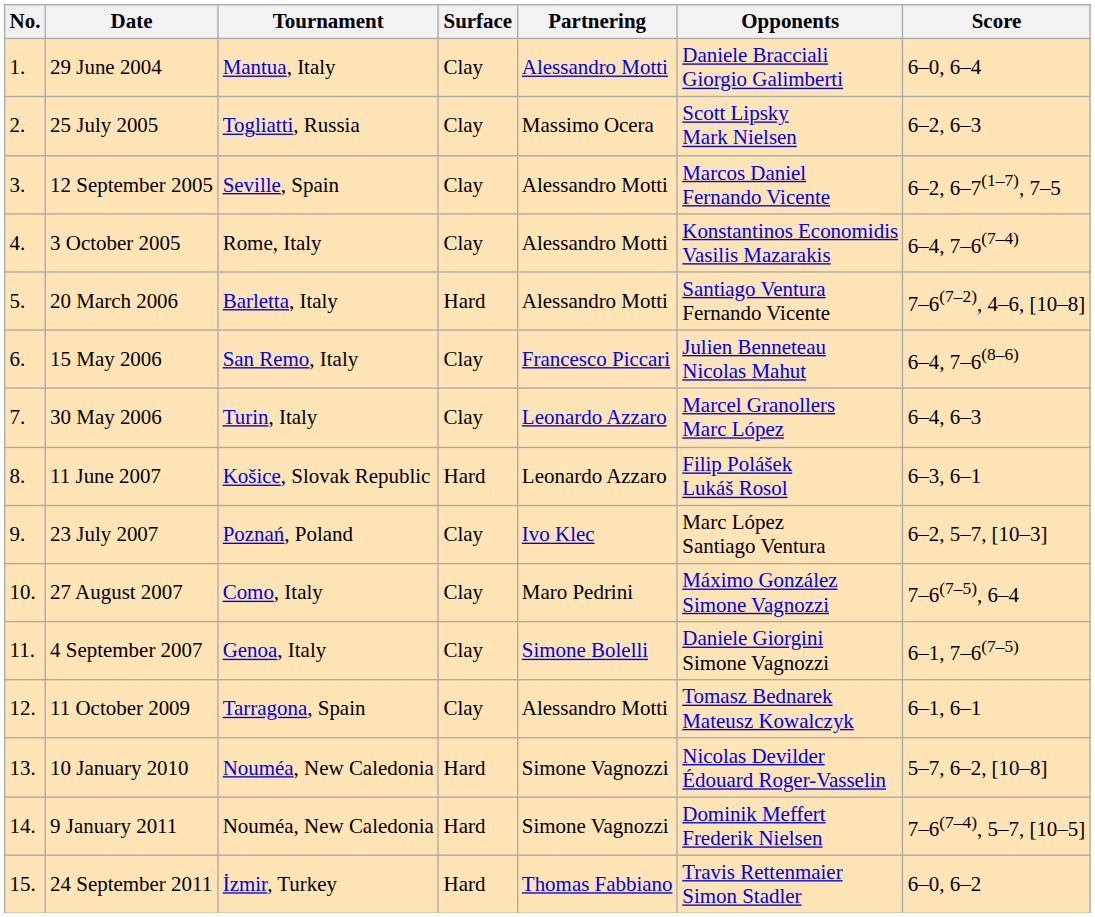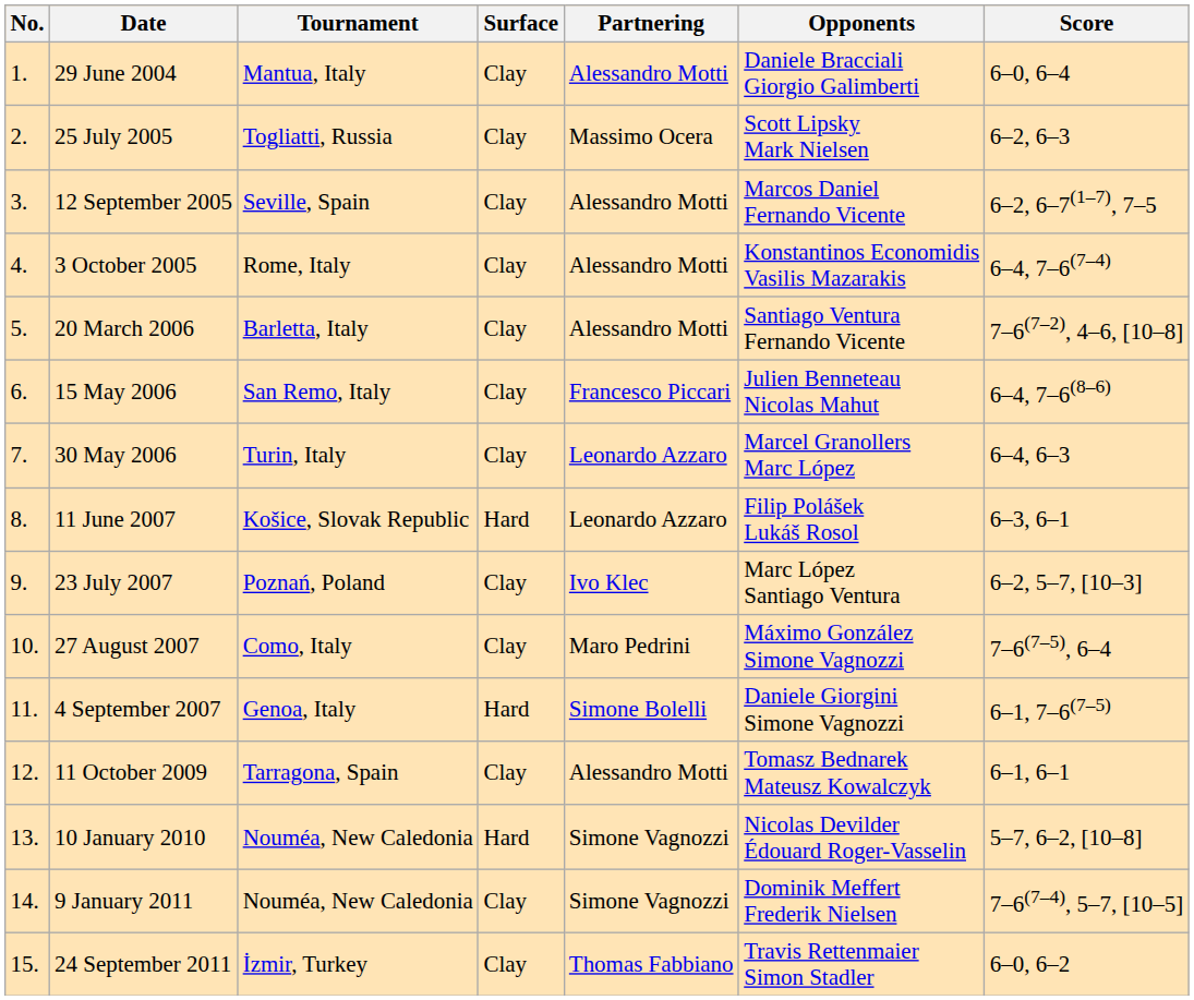 <table class="sortable wikitable" style=font-size:97%;background:moccasin>
 <tr>
 <th>No.</th>
 <th>Date</th>
 <th>Tournament</th>
 <th>Surface</th>
 <th>Partnering</th>
 <th>Opponents</th>
 <th>Score</th>
 </tr>
 <tr>
 <td>1.</td>
 <td>29 June 2004</td>
 <td><a href='#'>Mantua</a>, Italy</td>
 <td>Clay</td>
 <td> <a href='#'>Alessandro Motti</a></td>
 <td> <a href='#'>Daniele Bracciali</a><br> <a href='#'>Giorgio Galimberti</a></td>
 <td>6–0, 6–4</td>
 </tr>
 <tr>
 <td>2.</td>
 <td>25 July 2005</td>
 <td><a href='#'>Togliatti</a>, Russia</td>
 <td>Clay</td>
 <td> Massimo Ocera</td>
 <td> <a href='#'>Scott Lipsky</a><br> <a href='#'>Mark Nielsen</a></td>
 <td>6–2, 6–3</td>
 </tr>
 <tr>
 <td>3.</td>
 <td>12 September 2005</td>
 <td><a href='#'>Seville</a>, Spain</td>
 <td>Clay</td>
 <td> Alessandro Motti</td>
 <td> <a href='#'>Marcos Daniel</a><br> <a href='#'>Fernando Vicente</a></td>
 <td>6–2, 6–7<sup>(1–7)</sup>, 7–5</td>
 </tr>
 <tr>
 <td>4.</td>
 <td>3 October 2005</td>
 <td>Rome, Italy</td>
 <td>Clay</td>
 <td> Alessandro Motti</td>
 <td> <a href='#'>Konstantinos Economidis</a><br> <a href='#'>Vasilis Mazarakis</a></td>
 <td>6–4, 7–6<sup>(7–4)</sup></td>
 </tr>
 <tr>
 <td>5.</td>
 <td>20 March 2006</td>
 <td><a href='#'>Barletta</a>, Italy</td>
-<td>Hard</td>
+<td>Clay</td>
 <td> Alessandro Motti</td>
 <td> <a href='#'>Santiago Ventura</a><br> Fernando Vicente</td>
 <td>7–6<sup>(7–2)</sup>, 4–6, [10–8]</td>
 </tr>
 <tr>
 <td>6.</td>
 <td>15 May 2006</td>
 <td><a href='#'>San Remo</a>, Italy</td>
 <td>Clay</td>
 <td> <a href='#'>Francesco Piccari</a></td>
 <td> <a href='#'>Julien Benneteau</a><br> <a href='#'>Nicolas Mahut</a></td>
 <td>6–4, 7–6<sup>(8–6)</sup></td>
 </tr>
 <tr>
 <td>7.</td>
 <td>30 May 2006</td>
 <td><a href='#'>Turin</a>, Italy</td>
 <td>Clay</td>
 <td> <a href='#'>Leonardo Azzaro</a></td>
 <td> <a href='#'>Marcel Granollers</a><br> <a href='#'>Marc López</a></td>
 <td>6–4, 6–3</td>
 </tr>
 <tr>
 <td>8.</td>
 <td>11 June 2007</td>
 <td><a href='#'>Košice</a>, Slovak Republic</td>
 <td>Hard</td>
 <td> Leonardo Azzaro</td>
 <td> <a href='#'>Filip Polášek</a><br> <a href='#'>Lukáš Rosol</a></td>
 <td>6–3, 6–1</td>
 </tr>
 <tr>
 <td>9.</td>
 <td>23 July 2007</td>
 <td><a href='#'>Poznań</a>, Poland</td>
 <td>Clay</td>
 <td> <a href='#'>Ivo Klec</a></td>
 <td> Marc López<br> Santiago Ventura</td>
 <td>6–2, 5–7, [10–3]</td>
 </tr>
 <tr>
 <td>10.</td>
 <td>27 August 2007</td>
 <td><a href='#'>Como</a>, Italy</td>
 <td>Clay</td>
 <td> Maro Pedrini</td>
 <td> <a href='#'>Máximo González</a><br> <a href='#'>Simone Vagnozzi</a></td>
 <td>7–6<sup>(7–5)</sup>, 6–4</td>
 </tr>
 <tr>
 <td>11.</td>
 <td>4 September 2007</td>
 <td><a href='#'>Genoa</a>, Italy</td>
-<td>Clay</td>
+<td>Hard</td>
 <td> <a href='#'>Simone Bolelli</a></td>
 <td> <a href='#'>Daniele Giorgini</a><br> Simone Vagnozzi</td>
 <td>6–1, 7–6<sup>(7–5)</sup></td>
 </tr>
 <tr>
 <td>12.</td>
 <td>11 October 2009</td>
 <td><a href='#'>Tarragona</a>, Spain</td>
 <td>Clay</td>
 <td> Alessandro Motti</td>
 <td> <a href='#'>Tomasz Bednarek</a><br> <a href='#'>Mateusz Kowalczyk</a></td>
 <td>6–1, 6–1</td>
 </tr>
 <tr>
 <td>13.</td>
 <td>10 January 2010</td>
 <td><a href='#'>Nouméa</a>, New Caledonia</td>
 <td>Hard</td>
 <td> Simone Vagnozzi</td>
 <td> <a href='#'>Nicolas Devilder</a><br> <a href='#'>Édouard Roger-Vasselin</a></td>
 <td>5–7, 6–2, [10–8]</td>
 </tr>
 <tr>
 <td>14.</td>
 <td>9 January 2011</td>
 <td>Nouméa, New Caledonia</td>
-<td>Hard</td>
+<td>Clay</td>
 <td> Simone Vagnozzi</td>
 <td> <a href='#'>Dominik Meffert</a><br> <a href='#'>Frederik Nielsen</a></td>
 <td>7–6<sup>(7–4)</sup>, 5–7, [10–5]</td>
 </tr>
 <tr>
 <td>15.</td>
 <td>24 September 2011</td>
 <td><a href='#'>İzmir</a>, Turkey</td>
-<td>Hard</td>
+<td>Clay</td>
 <td> <a href='#'>Thomas Fabbiano</a></td>
 <td> <a href='#'>Travis Rettenmaier</a><br> <a href='#'>Simon Stadler</a></td>
 <td>6–0, 6–2</td>
 </tr>
 </table>
